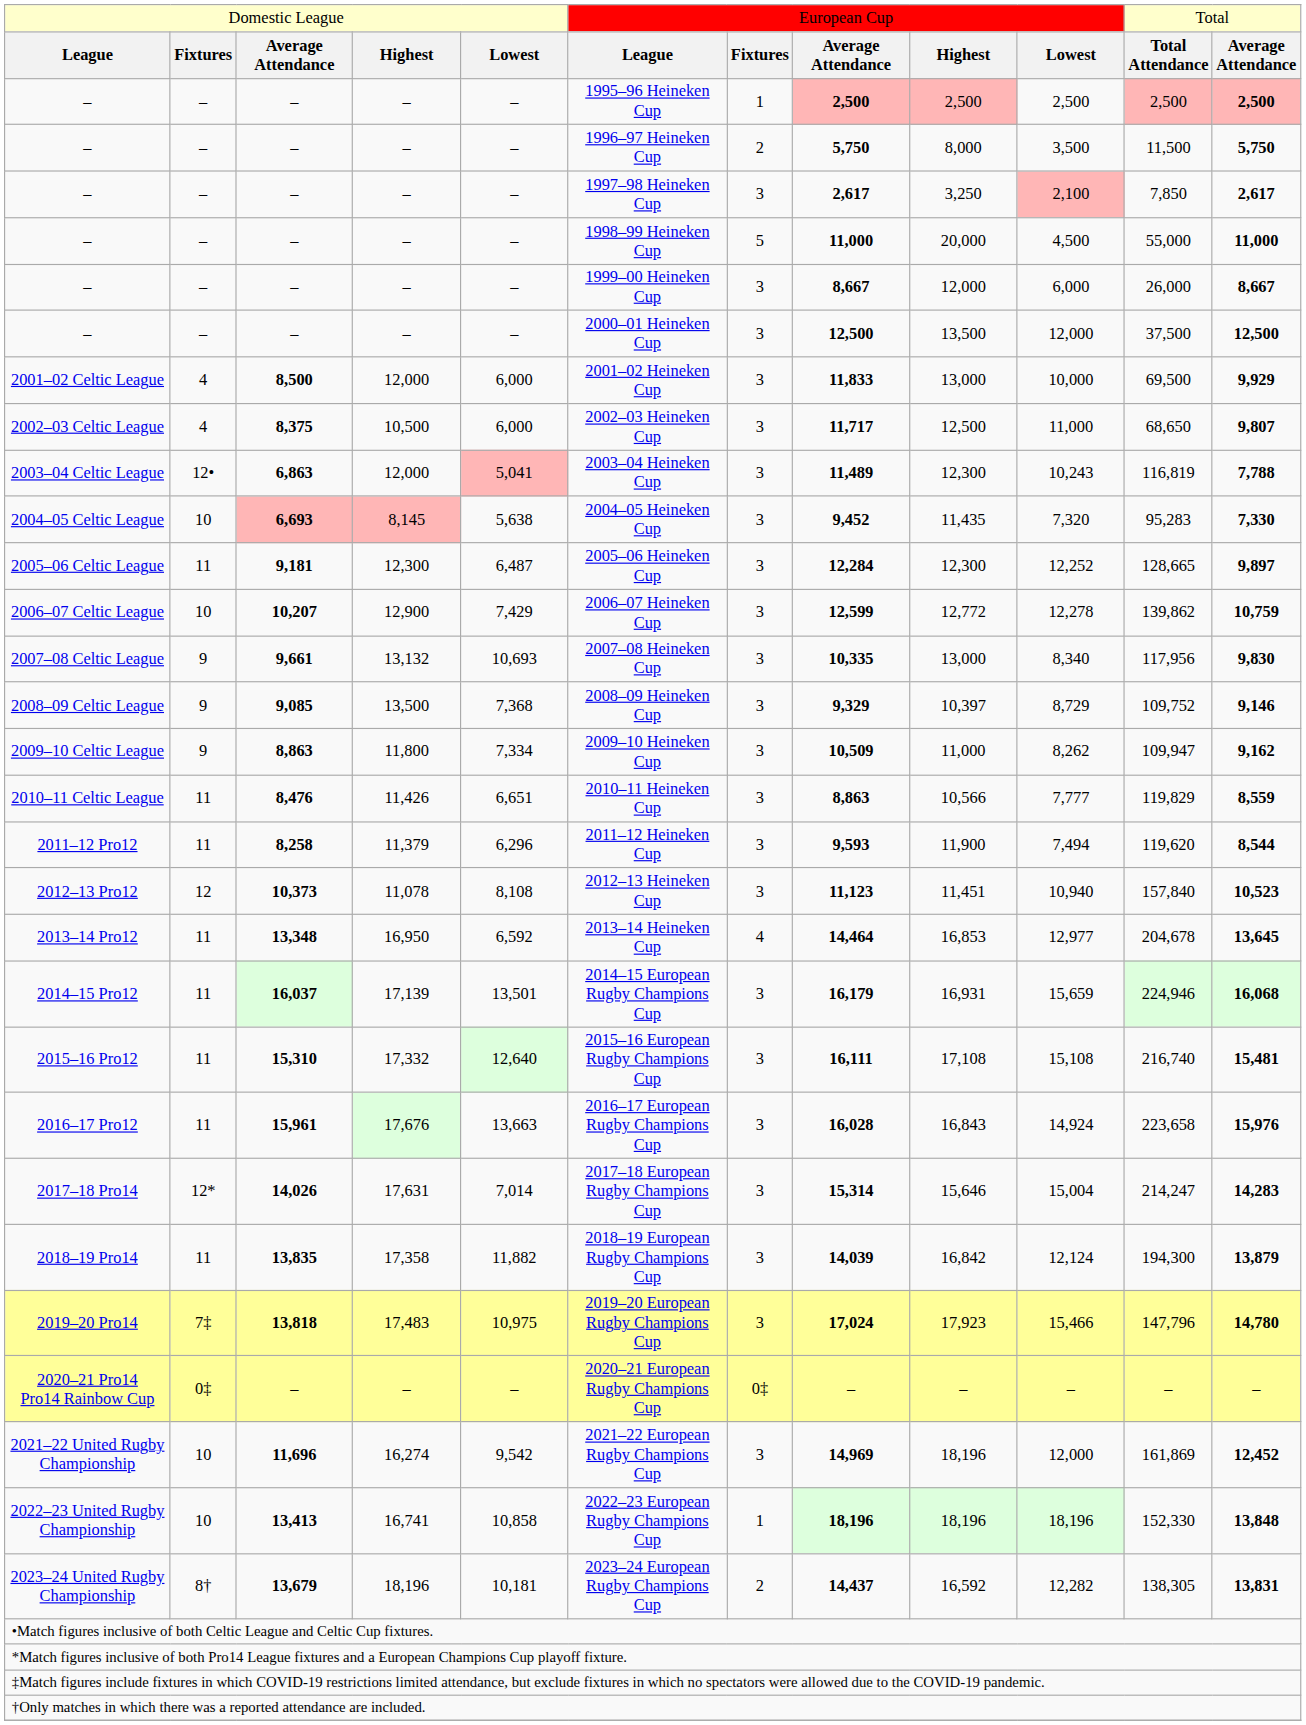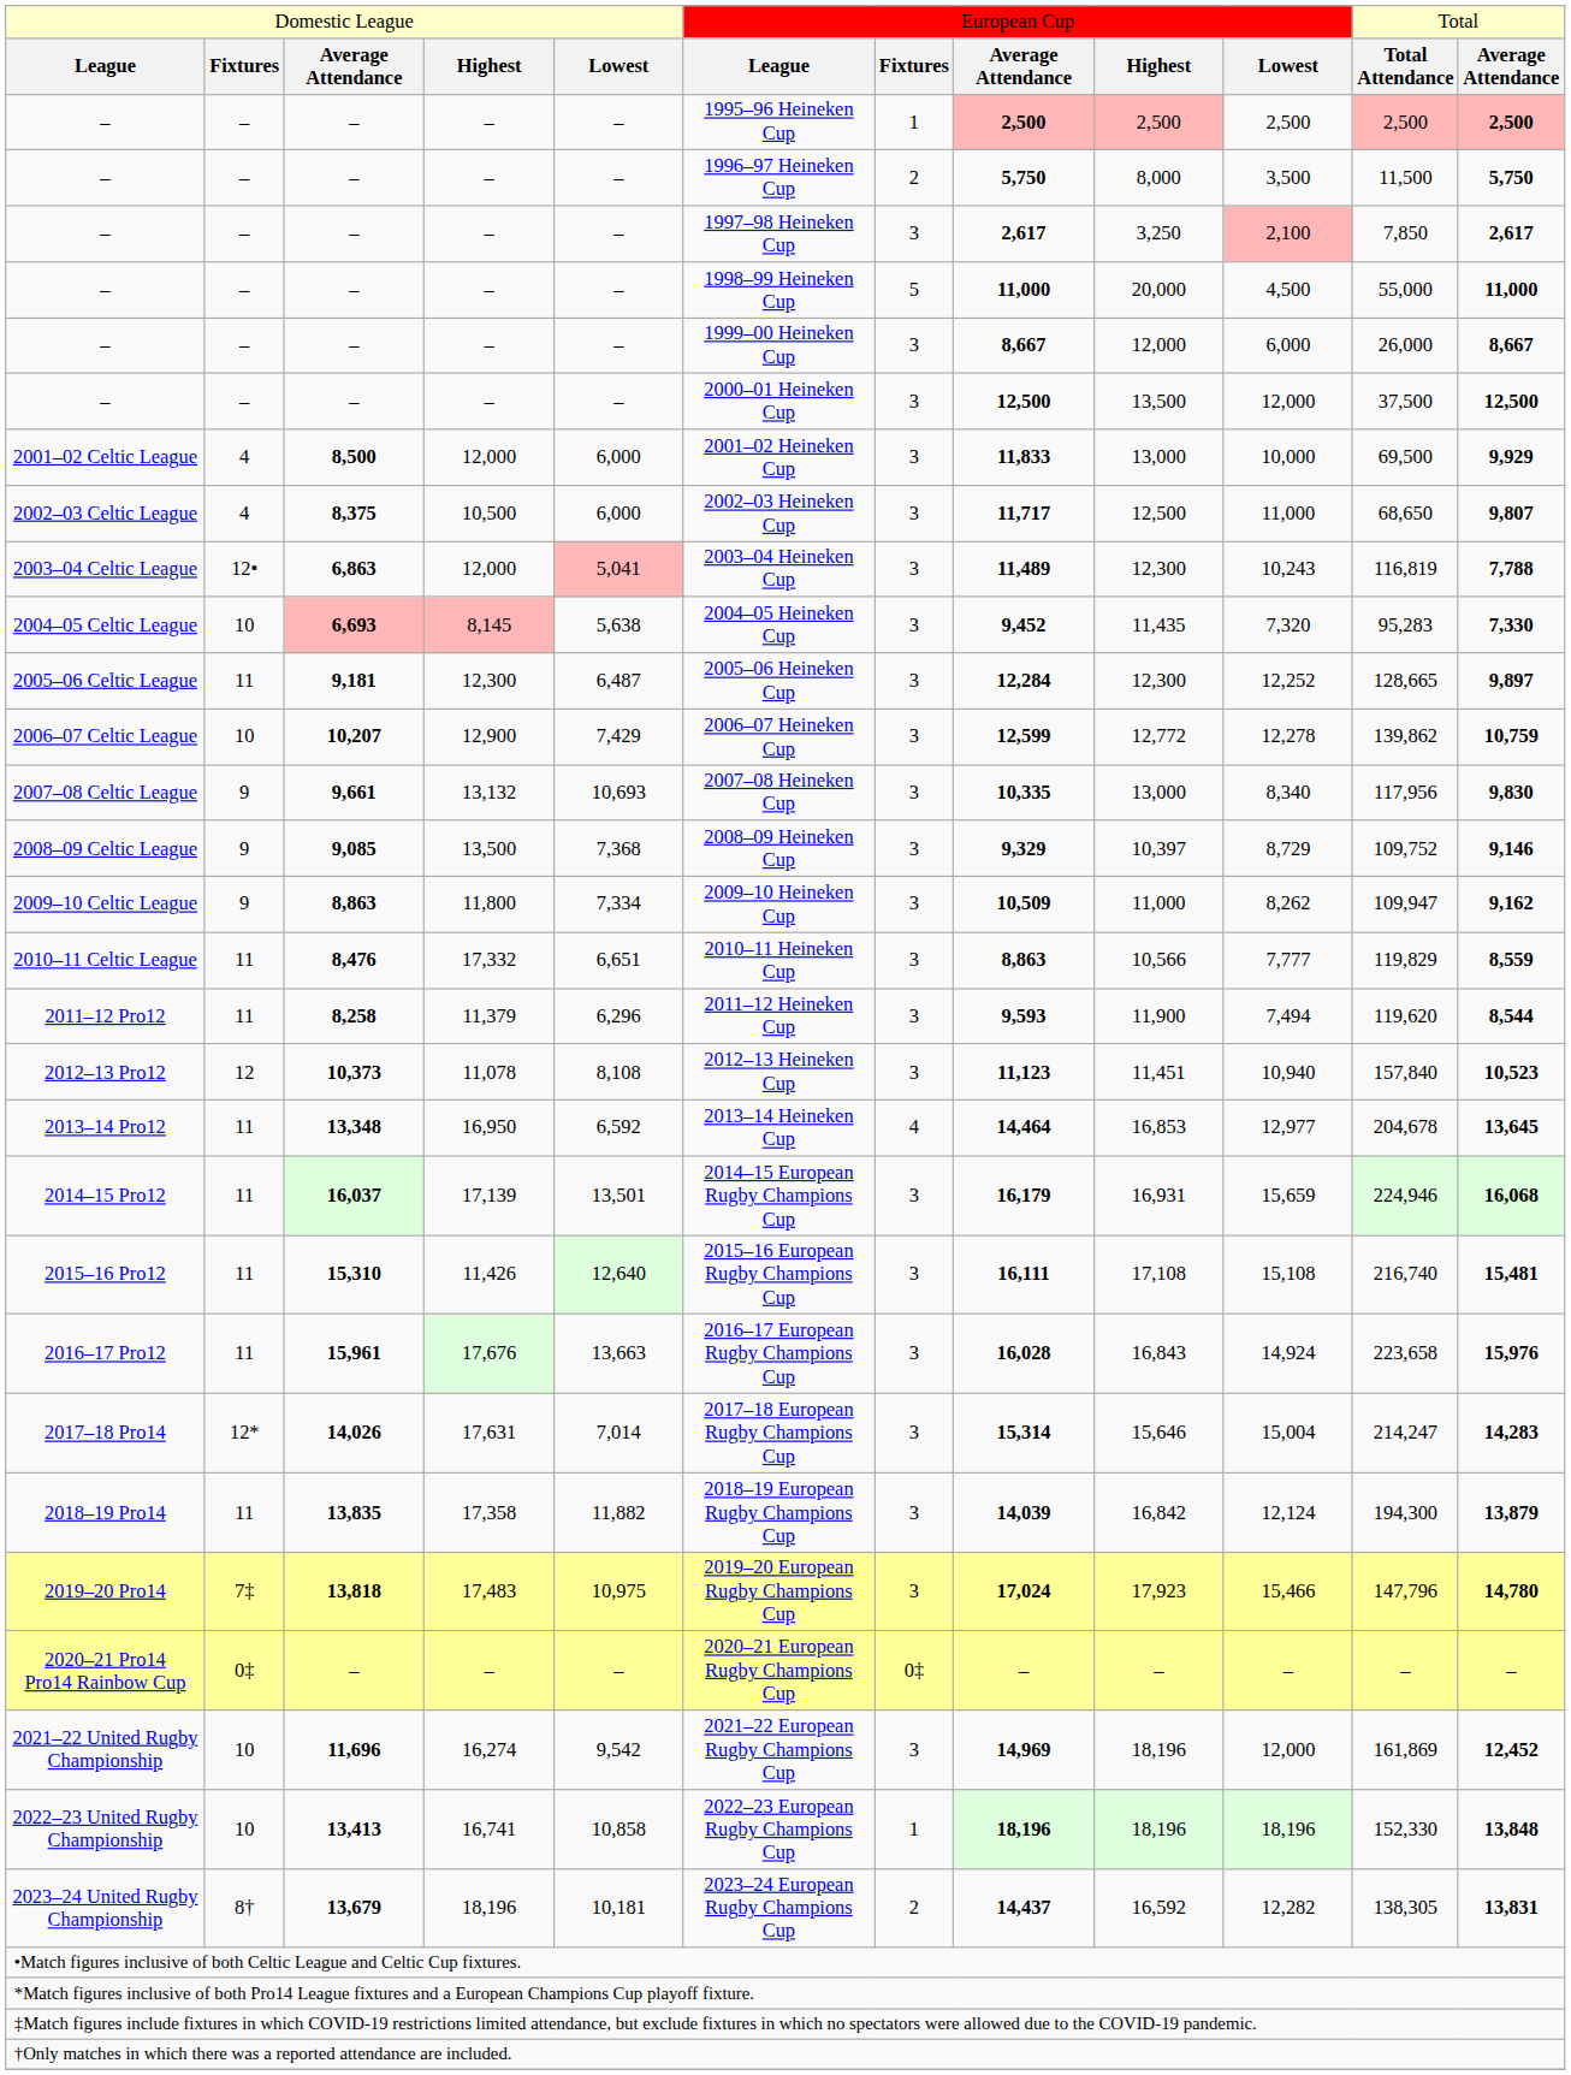 <table class="wikitable sortable" style="font-size:90%; width:90%;">
 <tr>
 <td colspan="5" class="wikitable sortable" style="width:45%; background:#ffffcc; text-align:center;"><span>Domestic League</span></td>
 <td colspan="5" class="wikitable sortable" style="width:45%; background:#f00; text-align:center;"><span>European Cup</span></td>
 <td colspan="2" class="wikitable sortable" style="width:45%; background:#ffffcc; text-align:center;"><span>Total</span></td>
 </tr>
 <tr>
 <th style="width:15%;">League</th>
 <th style="width:5%;">Fixtures</th>
 <th style="width:10%;">Average Attendance</th>
 <th style="width:10%;">Highest</th>
 <th style="width:10%;">Lowest</th>
 <th style="width:15%;">League</th>
 <th style="width:5%;">Fixtures</th>
 <th style="width:10%;">Average Attendance</th>
 <th style="width:10%;">Highest</th>
 <th style="width:10%;">Lowest</th>
 <th style="width:10%;">Total Attendance</th>
 <th style="width:10%;">Average Attendance</th>
 </tr>
 <tr>
 <td align=center>–</td>
 <td align=center>–</td>
 <td align=center>–</td>
 <td align=center>–</td>
 <td align=center>–</td>
 <td align=center><a href='#'>1995–96 Heineken Cup</a></td>
 <td align=center>1</td>
 <td style="background:#ffb6b6;" align=center><strong>2,500</strong></td>
 <td style="background:#ffb6b6;" align=center>2,500</td>
 <td align=center>2,500</td>
 <td style="background:#ffb6b6;" align=center>2,500</td>
 <td style="background:#ffb6b6;" align=center><strong>2,500</strong></td>
 </tr>
 <tr>
 <td align=center>–</td>
 <td align=center>–</td>
 <td align=center>–</td>
 <td align=center>–</td>
 <td align=center>–</td>
 <td align=center><a href='#'>1996–97 Heineken Cup</a></td>
 <td align=center>2</td>
 <td align=center><strong>5,750</strong></td>
 <td align=center>8,000</td>
 <td align=center>3,500</td>
 <td align=center>11,500</td>
 <td align=center><strong>5,750</strong></td>
 </tr>
 <tr>
 <td align=center>–</td>
 <td align=center>–</td>
 <td align=center>–</td>
 <td align=center>–</td>
 <td align=center>–</td>
 <td align=center><a href='#'>1997–98 Heineken Cup</a></td>
 <td align=center>3</td>
 <td align=center><strong>2,617</strong></td>
 <td align=center>3,250</td>
 <td style="background:#ffb6b6;" align=center>2,100</td>
 <td align=center>7,850</td>
 <td align=center><strong>2,617</strong></td>
 </tr>
 <tr>
 <td align=center>–</td>
 <td align=center>–</td>
 <td align=center>–</td>
 <td align=center>–</td>
 <td align=center>–</td>
 <td align=center><a href='#'>1998–99 Heineken Cup</a></td>
 <td align=center>5</td>
 <td align=center><strong>11,000</strong></td>
 <td align=center>20,000</td>
 <td align=center>4,500</td>
 <td align=center>55,000</td>
 <td align=center><strong>11,000</strong></td>
 </tr>
 <tr>
 <td align=center>–</td>
 <td align=center>–</td>
 <td align=center>–</td>
 <td align=center>–</td>
 <td align=center>–</td>
 <td align=center><a href='#'>1999–00 Heineken Cup</a></td>
 <td align=center>3</td>
 <td align=center><strong>8,667</strong></td>
 <td align=center>12,000</td>
 <td align=center>6,000</td>
 <td align=center>26,000</td>
 <td align=center><strong>8,667</strong></td>
 </tr>
 <tr>
 <td align=center>–</td>
 <td align=center>–</td>
 <td align=center>–</td>
 <td align=center>–</td>
 <td align=center>–</td>
 <td align=center><a href='#'>2000–01 Heineken Cup</a></td>
 <td align=center>3</td>
 <td align=center><strong>12,500</strong></td>
 <td align=center>13,500</td>
 <td align=center>12,000</td>
 <td align=center>37,500</td>
 <td align=center><strong>12,500</strong></td>
 </tr>
 <tr>
 <td align=center><a href='#'>2001–02 Celtic League</a></td>
 <td align=center>4</td>
 <td align=center><strong>8,500</strong></td>
 <td align=center>12,000</td>
 <td align=center>6,000</td>
 <td align=center><a href='#'>2001–02 Heineken Cup</a></td>
 <td align=center>3</td>
 <td align=center><strong>11,833</strong></td>
 <td align=center>13,000</td>
 <td align=center>10,000</td>
 <td align=center>69,500</td>
 <td align=center><strong>9,929</strong></td>
 </tr>
 <tr>
 <td align=center><a href='#'>2002–03 Celtic League</a></td>
 <td align=center>4</td>
 <td align=center><strong>8,375</strong></td>
 <td align=center>10,500</td>
 <td align=center>6,000</td>
 <td align=center><a href='#'>2002–03 Heineken Cup</a></td>
 <td align=center>3</td>
 <td align=center><strong>11,717</strong></td>
 <td align=center>12,500</td>
 <td align=center>11,000</td>
 <td align=center>68,650</td>
 <td align=center><strong>9,807</strong></td>
 </tr>
 <tr>
 <td align=center><a href='#'>2003–04 Celtic League</a></td>
 <td align=center>12•</td>
 <td align=center><strong>6,863</strong></td>
 <td align=center>12,000</td>
 <td style="background:#ffb6b6;" align=center>5,041</td>
 <td align=center><a href='#'>2003–04 Heineken Cup</a></td>
 <td align=center>3</td>
 <td align=center><strong>11,489</strong></td>
 <td align=center>12,300</td>
 <td align=center>10,243</td>
 <td align=center>116,819</td>
 <td align=center><strong>7,788</strong></td>
 </tr>
 <tr>
 <td align=center><a href='#'>2004–05 Celtic League</a></td>
 <td align=center>10</td>
 <td style="background:#ffb6b6;" align=center><strong>6,693</strong></td>
 <td style="background:#ffb6b6;" align=center>8,145</td>
 <td align=center>5,638</td>
 <td align=center><a href='#'>2004–05 Heineken Cup</a></td>
 <td align=center>3</td>
 <td align=center><strong>9,452</strong></td>
 <td align=center>11,435</td>
 <td align=center>7,320</td>
 <td align=center>95,283</td>
 <td align=center><strong>7,330</strong></td>
 </tr>
 <tr>
 <td align=center><a href='#'>2005–06 Celtic League</a></td>
 <td align=center>11</td>
 <td align=center><strong>9,181</strong></td>
 <td align=center>12,300</td>
 <td align=center>6,487</td>
 <td align=center><a href='#'>2005–06 Heineken Cup</a></td>
 <td align=center>3</td>
 <td align=center><strong>12,284</strong></td>
 <td align=center>12,300</td>
 <td align=center>12,252</td>
 <td align=center>128,665</td>
 <td align=center><strong>9,897</strong></td>
 </tr>
 <tr>
 <td align=center><a href='#'>2006–07 Celtic League</a></td>
 <td align=center>10</td>
 <td align=center><strong>10,207</strong></td>
 <td align=center>12,900</td>
 <td align=center>7,429</td>
 <td align=center><a href='#'>2006–07 Heineken Cup</a></td>
 <td align=center>3</td>
 <td align=center><strong>12,599</strong></td>
 <td align=center>12,772</td>
 <td align=center>12,278</td>
 <td align=center>139,862</td>
 <td align=center><strong>10,759</strong></td>
 </tr>
 <tr>
 <td align=center><a href='#'>2007–08 Celtic League</a></td>
 <td align=center>9</td>
 <td align=center><strong>9,661</strong></td>
 <td align=center>13,132</td>
 <td align=center>10,693</td>
 <td align=center><a href='#'>2007–08 Heineken Cup</a></td>
 <td align=center>3</td>
 <td align=center><strong>10,335</strong></td>
 <td align=center>13,000</td>
 <td align=center>8,340</td>
 <td align=center>117,956</td>
 <td align=center><strong>9,830</strong></td>
 </tr>
 <tr>
 <td align=center><a href='#'>2008–09 Celtic League</a></td>
 <td align=center>9</td>
 <td align=center><strong>9,085</strong></td>
 <td align=center>13,500</td>
 <td align=center>7,368</td>
 <td align=center><a href='#'>2008–09 Heineken Cup</a></td>
 <td align=center>3</td>
 <td align=center><strong>9,329</strong></td>
 <td align=center>10,397</td>
 <td align=center>8,729</td>
 <td align=center>109,752</td>
 <td align=center><strong>9,146</strong></td>
 </tr>
 <tr>
 <td align=center><a href='#'>2009–10 Celtic League</a></td>
 <td align=center>9</td>
 <td align=center><strong>8,863</strong></td>
 <td align=center>11,800</td>
 <td align=center>7,334</td>
 <td align=center><a href='#'>2009–10 Heineken Cup</a></td>
 <td align=center>3</td>
 <td align=center><strong>10,509</strong></td>
 <td align=center>11,000</td>
 <td align=center>8,262</td>
 <td align=center>109,947</td>
 <td align=center><strong>9,162</strong></td>
 </tr>
 <tr>
 <td align=center><a href='#'>2010–11 Celtic League</a></td>
 <td align=center>11</td>
 <td align=center><strong>8,476</strong></td>
-<td align=center>11,426</td>
+<td align=center>17,332</td>
 <td align=center>6,651</td>
 <td align=center><a href='#'>2010–11 Heineken Cup</a></td>
 <td align=center>3</td>
 <td align=center><strong>8,863</strong></td>
 <td align=center>10,566</td>
 <td align=center>7,777</td>
 <td align=center>119,829</td>
 <td align=center><strong>8,559</strong></td>
 </tr>
 <tr>
 <td align=center><a href='#'>2011–12 Pro12</a></td>
 <td align=center>11</td>
 <td align=center><strong>8,258</strong></td>
 <td align=center>11,379</td>
 <td align=center>6,296</td>
 <td align=center><a href='#'>2011–12 Heineken Cup</a></td>
 <td align=center>3</td>
 <td align=center><strong>9,593</strong></td>
 <td align=center>11,900</td>
 <td align=center>7,494</td>
 <td align=center>119,620</td>
 <td align=center><strong>8,544</strong></td>
 </tr>
 <tr>
 <td align=center><a href='#'>2012–13 Pro12</a></td>
 <td align=center>12</td>
 <td align=center><strong>10,373</strong></td>
 <td align=center>11,078</td>
 <td align=center>8,108</td>
 <td align=center><a href='#'>2012–13 Heineken Cup</a></td>
 <td align=center>3</td>
 <td align=center><strong>11,123</strong></td>
 <td align=center>11,451</td>
 <td align=center>10,940</td>
 <td align=center>157,840</td>
 <td align=center><strong>10,523</strong></td>
 </tr>
 <tr>
 <td align=center><a href='#'>2013–14 Pro12</a></td>
 <td align=center>11</td>
 <td align=center><strong>13,348</strong></td>
 <td align=center>16,950</td>
 <td align=center>6,592</td>
 <td align=center><a href='#'>2013–14 Heineken Cup</a></td>
 <td align=center>4</td>
 <td align=center><strong>14,464</strong></td>
 <td align=center>16,853</td>
 <td align=center>12,977</td>
 <td align=center>204,678</td>
 <td align=center><strong>13,645</strong></td>
 </tr>
 <tr>
 <td align=center><a href='#'>2014–15 Pro12</a></td>
 <td align=center>11</td>
 <td style="background:#dfd;" align=center><strong>16,037</strong></td>
 <td align=center>17,139</td>
 <td align=center>13,501</td>
 <td align=center><a href='#'>2014–15 European Rugby Champions Cup</a></td>
 <td align=center>3</td>
 <td align=center><strong>16,179</strong></td>
 <td align=center>16,931</td>
 <td align=center>15,659</td>
 <td style="background:#dfd;" align=center>224,946</td>
 <td style="background:#dfd;" align=center><strong>16,068</strong></td>
 </tr>
 <tr>
 <td align=center><a href='#'>2015–16 Pro12</a></td>
 <td align=center>11</td>
 <td align=center><strong>15,310</strong></td>
-<td align=center>17,332</td>
+<td align=center>11,426</td>
 <td style="background:#dfd;" align=center>12,640</td>
 <td align=center><a href='#'>2015–16 European Rugby Champions Cup</a></td>
 <td align=center>3</td>
 <td align=center><strong>16,111</strong></td>
 <td align=center>17,108</td>
 <td align=center>15,108</td>
 <td align=center>216,740</td>
 <td align=center><strong>15,481</strong></td>
 </tr>
 <tr>
 <td align=center><a href='#'>2016–17 Pro12</a></td>
 <td align=center>11</td>
 <td align=center><strong>15,961</strong></td>
 <td style="background:#dfd;" align=center>17,676</td>
 <td align=center>13,663</td>
 <td align=center><a href='#'>2016–17 European Rugby Champions Cup</a></td>
 <td align=center>3</td>
 <td align=center><strong>16,028</strong></td>
 <td align=center>16,843</td>
 <td align=center>14,924</td>
 <td align=center>223,658</td>
 <td align=center><strong>15,976</strong></td>
 </tr>
 <tr>
 <td align=center><a href='#'>2017–18 Pro14</a></td>
 <td align=center>12*</td>
 <td align=center><strong>14,026</strong></td>
 <td align=center>17,631</td>
 <td align=center>7,014</td>
 <td align=center><a href='#'>2017–18 European Rugby Champions Cup</a></td>
 <td align=center>3</td>
 <td align=center><strong>15,314</strong></td>
 <td align=center>15,646</td>
 <td align=center>15,004</td>
 <td align=center>214,247</td>
 <td align=center><strong>14,283</strong></td>
 </tr>
 <tr>
 <td align=center><a href='#'>2018–19 Pro14</a></td>
 <td align=center>11</td>
 <td align=center><strong>13,835</strong></td>
 <td align=center>17,358</td>
 <td align=center>11,882</td>
 <td align=center><a href='#'>2018–19 European Rugby Champions Cup</a></td>
 <td align=center>3</td>
 <td align=center><strong>14,039</strong></td>
 <td align=center>16,842</td>
 <td align=center>12,124</td>
 <td align=center>194,300</td>
 <td align=center><strong>13,879</strong></td>
 </tr>
 <tr style="background:#ff9;">
 <td align=center><a href='#'>2019–20 Pro14</a></td>
 <td align=center>7‡</td>
 <td align=center><strong>13,818</strong></td>
 <td align=center>17,483</td>
 <td align=center>10,975</td>
 <td align=center><a href='#'>2019–20 European Rugby Champions Cup</a></td>
 <td align=center>3</td>
 <td align=center><strong>17,024</strong></td>
 <td align=center>17,923</td>
 <td align=center>15,466</td>
 <td align=center>147,796</td>
 <td align=center><strong>14,780</strong></td>
 </tr>
 <tr style="background:#ff9;">
 <td align=center><a href='#'>2020–21 Pro14</a> <br> <a href='#'>Pro14 Rainbow Cup</a></td>
 <td align=center>0‡</td>
 <td align=center>–</td>
 <td align=center>–</td>
 <td align=center>–</td>
 <td align=center><a href='#'>2020–21 European Rugby Champions Cup</a></td>
 <td align=center>0‡</td>
 <td align=center>–</td>
 <td align=center>–</td>
 <td align=center>–</td>
 <td align=center>–</td>
 <td align=center>–</td>
 </tr>
 <tr>
 <td align=center><a href='#'>2021–22 United Rugby Championship</a></td>
 <td align=center>10</td>
 <td align=center><strong>11,696</strong></td>
 <td align=center>16,274</td>
 <td align=center>9,542</td>
 <td align=center><a href='#'>2021–22 European Rugby Champions Cup</a></td>
 <td align=center>3</td>
 <td align=center><strong>14,969</strong></td>
 <td align=center>18,196</td>
 <td align=center>12,000</td>
 <td align=center>161,869</td>
 <td align=center><strong>12,452</strong></td>
 </tr>
 <tr>
 <td align=center><a href='#'>2022–23 United Rugby Championship</a></td>
 <td align=center>10</td>
 <td align=center><strong>13,413</strong></td>
 <td align=center>16,741</td>
 <td align=center>10,858</td>
 <td align=center><a href='#'>2022–23 European Rugby Champions Cup</a></td>
 <td align=center>1</td>
 <td style="background:#dfd;" align=center><strong>18,196</strong></td>
 <td style="background:#dfd;" align=center>18,196</td>
 <td style="background:#dfd;" align=center>18,196</td>
 <td align=center>152,330</td>
 <td align=center><strong>13,848</strong></td>
 </tr>
 <tr>
 <td align=center><a href='#'>2023–24 United Rugby Championship</a></td>
 <td align=center>8†</td>
 <td align=center><strong>13,679</strong></td>
 <td align=center>18,196</td>
 <td align=center>10,181</td>
 <td align=center><a href='#'>2023–24 European Rugby Champions Cup</a></td>
 <td align=center>2</td>
 <td align=center><strong>14,437</strong></td>
 <td align=center>16,592</td>
 <td align=center>12,282</td>
 <td align=center>138,305</td>
 <td align=center><strong>13,831</strong></td>
 </tr>
 <tr>
 <td colspan="12" style="text-align: left;font-size:90%"> •Match figures inclusive of both Celtic League and Celtic Cup fixtures.</td>
 </tr>
 <tr>
 <td colspan="12" style="text-align: left;font-size:90%"> *Match figures inclusive of both Pro14 League fixtures and a European Champions Cup playoff fixture.</td>
 </tr>
 <tr>
 <td colspan="12" style="text-align: left;font-size:90%"> ‡Match figures include fixtures in which COVID-19 restrictions limited attendance, but exclude fixtures in which no spectators were allowed due to the COVID-19 pandemic.</td>
 </tr>
 <tr>
 <td colspan="12" style="text-align: left;font-size:90%"> †Only matches in which there was a reported attendance are included.</td>
 </tr>
 <tr>
 </tr>
 </table>
